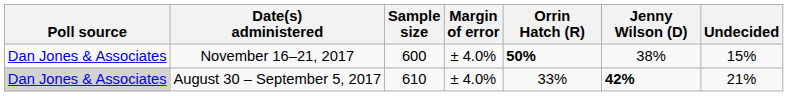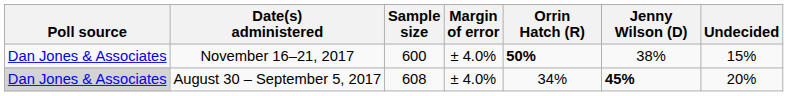 <table class="wikitable">
 <tr valign=bottom>
 <th>Poll source</th>
 <th>Date(s)<br>administered</th>
 <th>Sample<br>size</th>
 <th>Margin<br>of error</th>
 <th style="width:100px;">Orrin<br>Hatch (R)</th>
 <th style="width:100px;">Jenny<br>Wilson (D)</th>
 <th>Undecided</th>
 </tr>
 <tr>
 <td><a href='#'>Dan Jones & Associates</a></td>
 <td align=center>November 16–21, 2017</td>
 <td align=center>600</td>
 <td align=center>± 4.0%</td>
 <td><strong>50%</strong></td>
 <td align=center>38%</td>
 <td align=center>15%</td>
 </tr>
 <tr>
 <td style="background: lightgrey;"><a href='#'>Dan Jones & Associates</a></td>
 <td align=center>August 30 – September 5, 2017</td>
-<td align=center>610</td>
+<td align=center>608</td>
 <td align=center>± 4.0%</td>
-<td align=center>33%</td>
-<td><strong>42%</strong></td>
-<td align=center>21%</td>
+<td align=center>34%</td>
+<td><strong>45%</strong></td>
+<td align=center>20%</td>
 </tr>
 </table>
